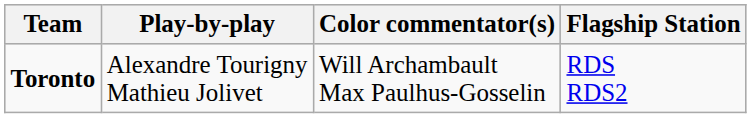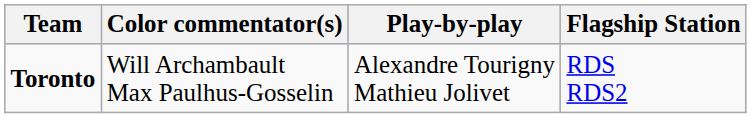 <table class="wikitable">
 <tr>
 <th>Team</th>
+<th>Color commentator(s)</th>
 <th>Play-by-play</th>
-<th>Color commentator(s)</th>
 <th>Flagship Station</th>
 </tr>
 <tr>
 <td><strong>Toronto</strong></td>
+<td>Will Archambault<br>Max Paulhus-Gosselin</td>
 <td>Alexandre Tourigny<br>Mathieu Jolivet</td>
-<td>Will Archambault<br>Max Paulhus-Gosselin</td>
 <td><a href='#'>RDS</a><br><a href='#'>RDS2</a></td>
 </tr>
 </table>
